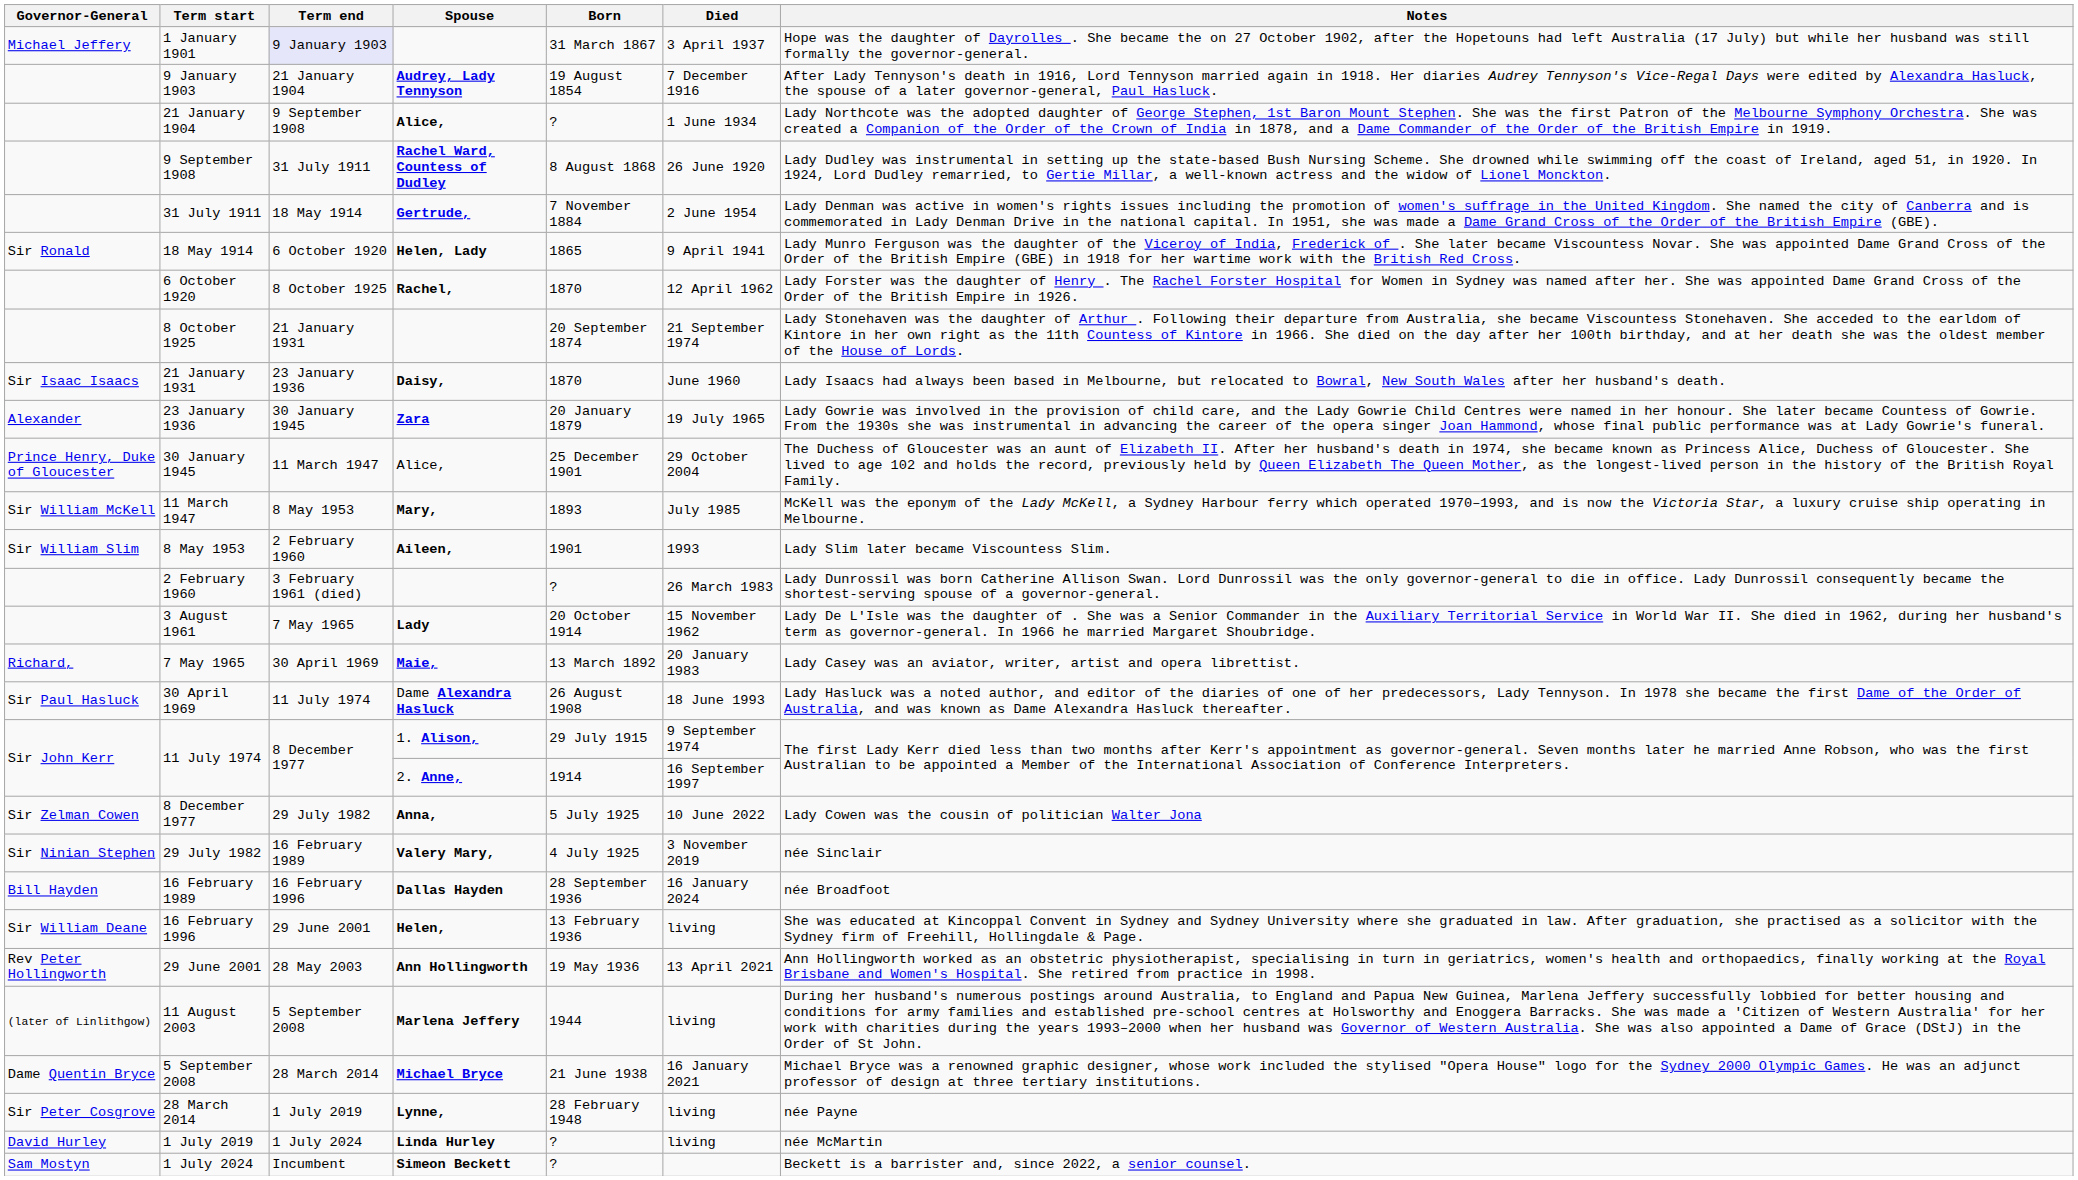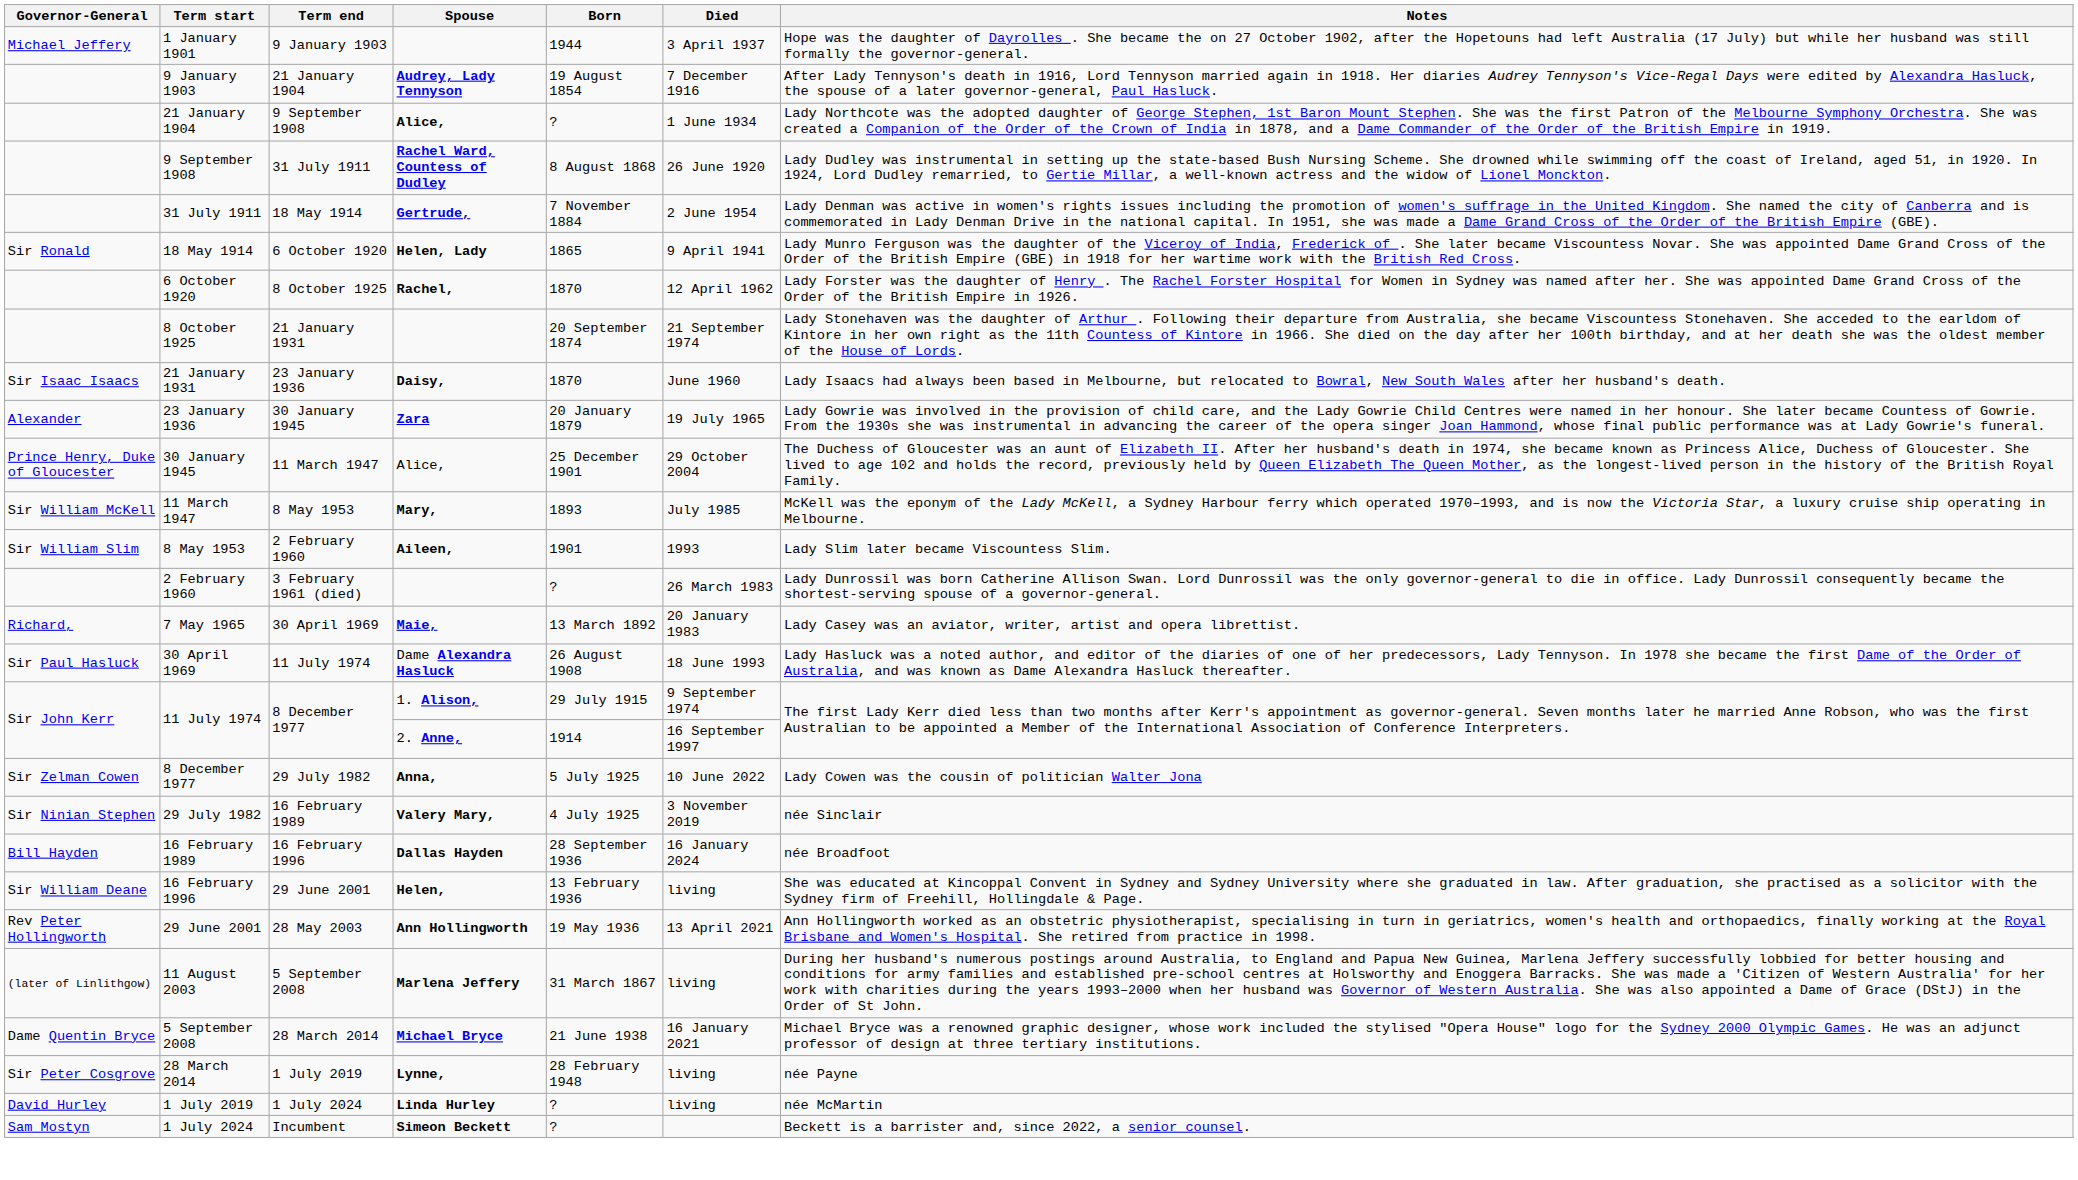 <table class=wikitable>
 <tr>
 <th>Governor-General</th>
 <th>Term start</th>
 <th>Term end</th>
 <th>Spouse</th>
 <th>Born</th>
 <th>Died</th>
 <th>Notes</th>
 </tr>
 <tr>
 <td><a href='#'>Michael Jeffery</a></td>
 <td>1 January 1901</td>
-<td style="background: lavender;">9 January 1903</td>
+<td>9 January 1903</td>
 <td><strong><a href='#'> </a></strong></td>
-<td>31 March 1867</td>
+<td>1944 </td>
 <td>3 April 1937</td>
 <td>Hope was the daughter of <a href='#'>Dayrolles  </a>. She became the  on 27 October 1902, after the Hopetouns had left Australia (17 July) but while her husband was still formally the governor-general.</td>
 </tr>
 <tr>
 <td><a href='#'> </a></td>
 <td>9 January 1903</td>
 <td>21 January 1904</td>
 <td><strong><a href='#'>Audrey, Lady Tennyson</a></strong></td>
 <td>19 August 1854 </td>
 <td>7 December 1916</td>
 <td>After Lady Tennyson's death in 1916, Lord Tennyson married again in 1918. Her diaries <em>Audrey Tennyson's Vice-Regal Days</em> were edited by <a href='#'>Alexandra Hasluck</a>, the spouse of a later governor-general, <a href='#'>Paul Hasluck</a>.</td>
 </tr>
 <tr>
 <td><a href='#'> </a></td>
 <td>21 January 1904</td>
 <td>9 September 1908</td>
 <td><strong>Alice, </strong></td>
 <td>?</td>
 <td>1 June 1934</td>
 <td>Lady Northcote was the adopted daughter of <a href='#'>George Stephen, 1st Baron Mount Stephen</a>. She was the first Patron of the <a href='#'>Melbourne Symphony Orchestra</a>. She was created a <a href='#'>Companion of the Order of the Crown of India</a> in 1878, and a <a href='#'>Dame Commander of the Order of the British Empire</a> in 1919.</td>
 </tr>
 <tr>
 <td><a href='#'> </a></td>
 <td>9 September 1908</td>
 <td>31 July 1911</td>
 <td><strong><a href='#'>Rachel Ward, Countess of Dudley</a></strong> </td>
 <td>8 August 1868</td>
 <td>26 June 1920</td>
 <td>Lady Dudley was instrumental in setting up the state-based Bush Nursing Scheme. She drowned while swimming off the coast of Ireland, aged 51, in 1920. In 1924, Lord Dudley remarried, to <a href='#'>Gertie Millar</a>, a well-known actress and the widow of <a href='#'>Lionel Monckton</a>.</td>
 </tr>
 <tr>
 <td><a href='#'> </a></td>
 <td>31 July 1911</td>
 <td>18 May 1914</td>
 <td><strong><a href='#'>Gertrude, </a></strong></td>
 <td>7 November 1884</td>
 <td>2 June 1954</td>
 <td>Lady Denman was active in women's rights issues including the promotion of <a href='#'>women's suffrage in the United Kingdom</a>. She named the city of <a href='#'>Canberra</a> and is commemorated in Lady Denman Drive in the national capital. In 1951, she was made a <a href='#'>Dame Grand Cross of the Order of the British Empire</a> (GBE).</td>
 </tr>
 <tr>
 <td>Sir <a href='#'>Ronald </a></td>
 <td>18 May 1914</td>
 <td>6 October 1920</td>
 <td><strong>Helen, Lady </strong></td>
 <td>1865</td>
 <td>9 April 1941</td>
 <td>Lady Munro Ferguson was the daughter of the <a href='#'>Viceroy of India</a>, <a href='#'>Frederick   of </a>. She later became Viscountess Novar. She was appointed Dame Grand Cross of the Order of the British Empire (GBE) in 1918 for her wartime work with the <a href='#'>British Red Cross</a>.</td>
 </tr>
 <tr>
 <td><a href='#'> </a></td>
 <td>6 October 1920</td>
 <td>8 October 1925</td>
 <td><strong>Rachel, </strong></td>
 <td>1870</td>
 <td>12 April 1962</td>
 <td>Lady Forster was the daughter of <a href='#'>Henry   </a>. The <a href='#'>Rachel Forster Hospital</a> for Women in Sydney was named after her. She was appointed Dame Grand Cross of the Order of the British Empire in 1926.</td>
 </tr>
 <tr>
 <td><a href='#'> </a></td>
 <td>8 October 1925</td>
 <td>21 January 1931</td>
 <td><strong> </strong></td>
 <td>20 September 1874</td>
 <td>21 September 1974</td>
 <td>Lady Stonehaven was the daughter of <a href='#'>Arthur  </a>. Following their departure from Australia, she became Viscountess Stonehaven. She acceded to the earldom of Kintore in her own right as the 11th <a href='#'>Countess of Kintore</a> in 1966. She died on the day after her 100th birthday, and at her death she was the oldest member of the <a href='#'>House of Lords</a>.</td>
 </tr>
 <tr>
 <td>Sir <a href='#'>Isaac Isaacs</a></td>
 <td>21 January 1931</td>
 <td>23 January 1936</td>
 <td><strong>Daisy, </strong></td>
 <td>1870</td>
 <td>June 1960</td>
 <td>Lady Isaacs had always been based in Melbourne, but relocated to <a href='#'>Bowral</a>, <a href='#'>New South Wales</a> after her husband's death.</td>
 </tr>
 <tr>
 <td><a href='#'>Alexander  </a></td>
 <td>23 January 1936</td>
 <td>30 January 1945</td>
 <td><strong><a href='#'>Zara  </a></strong></td>
 <td>20 January 1879</td>
 <td>19 July 1965</td>
 <td>Lady Gowrie was involved in the provision of child care, and the Lady Gowrie Child Centres were named in her honour. She later became Countess of Gowrie. From the 1930s she was instrumental in advancing the career of the opera singer <a href='#'>Joan Hammond</a>, whose final public performance was at Lady Gowrie's funeral.</td>
 </tr>
 <tr>
 <td><a href='#'>Prince Henry, Duke of Gloucester</a></td>
 <td>30 January 1945</td>
 <td>11 March 1947</td>
 <td>Alice, </td>
 <td>25 December 1901</td>
 <td>29 October 2004</td>
 <td>The Duchess of Gloucester was an aunt of <a href='#'>Elizabeth II</a>. After her husband's death in 1974, she became known as Princess Alice, Duchess of Gloucester. She lived to age 102 and holds the record, previously held by <a href='#'>Queen Elizabeth The Queen Mother</a>, as the longest-lived person in the history of the British Royal Family.</td>
 </tr>
 <tr>
 <td>Sir <a href='#'>William McKell</a></td>
 <td>11 March 1947</td>
 <td>8 May 1953</td>
 <td><strong>Mary, </strong></td>
 <td>1893</td>
 <td>July 1985</td>
 <td>McKell was the eponym of the <em>Lady McKell</em>, a Sydney Harbour ferry which operated 1970–1993, and is now the <em>Victoria Star</em>, a luxury cruise ship operating in Melbourne.</td>
 </tr>
 <tr>
 <td>Sir <a href='#'>William Slim</a></td>
 <td>8 May 1953</td>
 <td>2 February 1960</td>
 <td><strong>Aileen, </strong></td>
 <td>1901</td>
 <td>1993 </td>
 <td>Lady Slim later became Viscountess Slim.</td>
 </tr>
 <tr>
 <td><a href='#'> </a></td>
 <td>2 February 1960</td>
 <td>3 February 1961 (died)</td>
 <td><strong> </strong></td>
 <td>?</td>
 <td>26 March 1983</td>
 <td>Lady Dunrossil was born Catherine Allison Swan. Lord Dunrossil was the only governor-general to die in office. Lady Dunrossil consequently became the shortest-serving spouse of a governor-general.</td>
 </tr>
 <tr>
-<td><a href='#'>  </a></td>
-<td>3 August 1961</td>
-<td>7 May 1965</td>
-<td><strong> Lady </strong></td>
-<td>20 October 1914</td>
-<td>15 November 1962</td>
-<td>Lady De L'Isle was the daughter of <a href='#'> </a>. She was a Senior Commander in the <a href='#'>Auxiliary Territorial Service</a> in World War II. She died in 1962, during her husband's term as governor-general. In 1966 he married Margaret Shoubridge.</td>
-</tr>
-<tr>
 <td><a href='#'>Richard, </a></td>
 <td>7 May 1965</td>
 <td>30 April 1969</td>
 <td><strong><a href='#'>Maie, </a></strong> </td>
 <td>13 March 1892</td>
 <td>20 January 1983</td>
 <td>Lady Casey was an aviator, writer, artist and opera librettist.</td>
 </tr>
 <tr>
 <td>Sir <a href='#'>Paul Hasluck</a></td>
 <td>30 April 1969</td>
 <td>11 July 1974</td>
 <td>Dame <strong><a href='#'>Alexandra Hasluck</a></strong> </td>
 <td>26 August 1908</td>
 <td>18 June 1993</td>
 <td>Lady Hasluck was a noted author, and editor of the diaries of one of her predecessors, Lady Tennyson. In 1978 she became the first <a href='#'>Dame of the Order of Australia</a>, and was known as Dame Alexandra Hasluck thereafter.</td>
 </tr>
 <tr>
 <td rowspan="2">Sir <a href='#'>John Kerr</a></td>
 <td rowspan="2">11 July 1974</td>
 <td rowspan="2">8 December 1977</td>
 <td>1.  <strong><a href='#'>Alison, </a></strong></td>
 <td>29 July 1915 </td>
 <td>9 September 1974</td>
 <td rowspan="2">The first Lady Kerr died less than two months after Kerr's appointment as governor-general. Seven months later he married Anne Robson, who was the first Australian to be appointed a Member of the International Association of Conference Interpreters.</td>
 </tr>
 <tr>
 <td>2. <strong><a href='#'>Anne, </a></strong></td>
 <td>1914</td>
 <td>16 September 1997</td>
 </tr>
 <tr>
 <td>Sir <a href='#'>Zelman Cowen</a></td>
 <td>8 December 1977</td>
 <td>29 July 1982</td>
 <td><strong>Anna, </strong> </td>
 <td>5 July 1925</td>
 <td>10 June 2022</td>
 <td>Lady Cowen was the cousin of politician <a href='#'>Walter Jona</a></td>
 </tr>
 <tr>
 <td>Sir <a href='#'>Ninian Stephen</a></td>
 <td>29 July 1982</td>
 <td>16 February 1989</td>
 <td><strong>Valery Mary, </strong></td>
 <td>4 July 1925</td>
 <td>3 November 2019</td>
 <td>née Sinclair</td>
 </tr>
 <tr>
 <td><a href='#'>Bill Hayden</a></td>
 <td>16 February 1989</td>
 <td>16 February 1996</td>
 <td><strong>Dallas Hayden</strong> </td>
 <td>28 September 1936 </td>
 <td>16 January 2024</td>
 <td>née Broadfoot</td>
 </tr>
 <tr>
 <td>Sir <a href='#'>William Deane</a></td>
 <td>16 February 1996</td>
 <td>29 June 2001</td>
 <td><strong>Helen, </strong></td>
 <td>13 February 1936 </td>
 <td>living</td>
 <td>She was educated at Kincoppal Convent in Sydney and Sydney University where she graduated in law. After graduation, she practised as a solicitor with the Sydney firm of Freehill, Hollingdale & Page.</td>
 </tr>
 <tr>
 <td>Rev <a href='#'>Peter Hollingworth</a></td>
 <td>29 June 2001</td>
 <td>28 May 2003</td>
 <td><strong>Ann Hollingworth</strong></td>
 <td>19 May 1936 </td>
 <td>13 April 2021</td>
 <td>Ann Hollingworth worked as an obstetric physiotherapist, specialising in turn in geriatrics, women's health and orthopaedics, finally working at the <a href='#'>Royal Brisbane and Women's Hospital</a>. She retired from practice in 1998.</td>
 </tr>
 <tr>
 <td>  <small>(later  of Linlithgow)</small></td>
 <td>11 August 2003</td>
 <td>5 September 2008</td>
 <td><strong>Marlena Jeffery</strong></td>
-<td>1944 </td>
+<td>31 March 1867</td>
 <td>living</td>
 <td>During her husband's numerous postings around Australia, to England and Papua New Guinea, Marlena Jeffery successfully lobbied for better housing and conditions for army families and established pre-school centres at Holsworthy and Enoggera Barracks. She was made a 'Citizen of Western Australia' for her work with charities during the years 1993–2000 when her husband was <a href='#'>Governor of Western Australia</a>. She was also appointed a Dame of Grace (DStJ) in the Order of St John.</td>
 </tr>
 <tr>
 <td>Dame <a href='#'>Quentin Bryce</a></td>
 <td>5 September 2008</td>
 <td>28 March 2014</td>
 <td><strong><a href='#'>Michael Bryce</a></strong> </td>
 <td>21 June 1938</td>
 <td>16 January 2021</td>
 <td>Michael Bryce was a renowned graphic designer, whose work included the stylised "Opera House" logo for the <a href='#'>Sydney 2000 Olympic Games</a>. He was an adjunct professor of design at three tertiary institutions.</td>
 </tr>
 <tr>
 <td>Sir <a href='#'>Peter Cosgrove</a></td>
 <td>28 March 2014</td>
 <td>1 July 2019</td>
 <td><strong>Lynne, </strong></td>
 <td>28 February 1948</td>
 <td>living</td>
 <td>née Payne</td>
 </tr>
 <tr>
 <td><a href='#'>David Hurley</a></td>
 <td>1 July 2019</td>
 <td>1 July 2024</td>
 <td><strong>Linda Hurley</strong></td>
 <td>?</td>
 <td>living</td>
 <td>née McMartin</td>
 </tr>
 <tr>
 <td><a href='#'>Sam Mostyn</a></td>
 <td>1 July 2024</td>
 <td>Incumbent</td>
 <td><strong>Simeon Beckett</strong></td>
 <td>?</td>
 <td></td>
 <td>Beckett is a barrister and, since 2022, a <a href='#'>senior counsel</a>.</td>
 </tr>
 </table>
